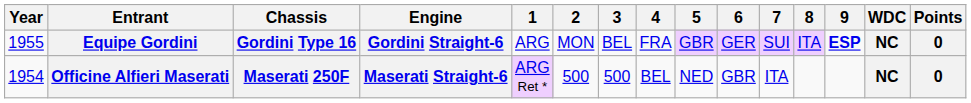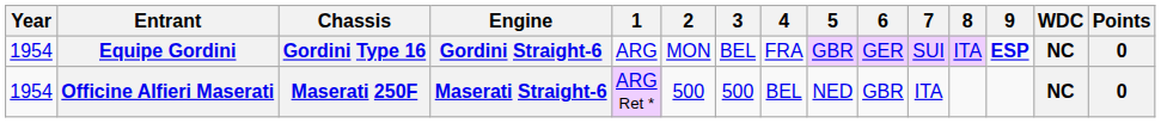 <table class="wikitable" style="text-align:center; font-size:90%">
 <tr>
 <th>Year</th>
 <th>Entrant</th>
 <th>Chassis</th>
 <th>Engine</th>
 <th>1</th>
 <th>2</th>
 <th>3</th>
 <th>4</th>
 <th>5</th>
 <th>6</th>
 <th>7</th>
 <th>8</th>
 <th>9</th>
 <th>WDC</th>
 <th>Points</th>
 </tr>
 <tr>
-<td><a href='#'>1955</a></td>
+<td><a href='#'>1954</a></td>
 <th><a href='#'>Equipe Gordini</a></th>
 <th><a href='#'>Gordini</a> <a href='#'>Type 16</a></th>
 <th><a href='#'>Gordini</a> <a href='#'>Straight-6</a></th>
 <td><a href='#'>ARG</a></td>
 <td><a href='#'>MON</a></td>
 <td><a href='#'>BEL</a></td>
 <td><a href='#'>FRA</a></td>
 <td style="background:#EFCFFF;"><a href='#'>GBR</a><br></td>
 <td style="background:#EFCFFF;"><a href='#'>GER</a><br></td>
 <td style="background:#EFCFFF;"><a href='#'>SUI</a><br></td>
 <td style="background:#EFCFFF;"><a href='#'>ITA</a><br></td>
 <td><strong><a href='#'>ESP</a></strong></td>
 <th>NC</th>
 <th>0</th>
 </tr>
 <tr>
 <td><a href='#'>1954</a></td>
 <th><a href='#'>Officine Alfieri Maserati</a></th>
 <th><a href='#'>Maserati</a> <a href='#'>250F</a></th>
 <th><a href='#'>Maserati</a> <a href='#'>Straight-6</a></th>
 <td style="background:#EFCFFF;"><a href='#'>ARG</a><br><small>Ret *</small></td>
 <td><a href='#'>500</a></td>
 <td><a href='#'>500</a></td>
 <td><a href='#'>BEL</a></td>
 <td><a href='#'>NED</a></td>
 <td><a href='#'>GBR</a></td>
 <td><a href='#'>ITA</a></td>
 <td></td>
 <td></td>
 <th>NC</th>
 <th>0</th>
 </tr>
 </table>
